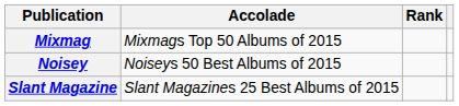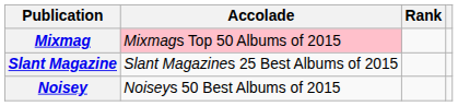 <table class="wikitable sortable plainrowheaders">
 <tr>
 <th scope="col">Publication</th>
 <th scope="col">Accolade</th>
 <th scope="col">Rank</th>
 <th scope="col" class="unsortable"></th>
 </tr>
 <tr>
 <th scope="row"><em><a href='#'>Mixmag</a></em></th>
-<td><em>Mixmag</em>s Top 50 Albums of 2015</td>
+<td style="background: pink;"><em>Mixmag</em>s Top 50 Albums of 2015</td>
+<td></td>
+<td></td>
+</tr>
+<tr>
+<th scope="row"><em><a href='#'>Slant Magazine</a></em></th>
+<td><em>Slant Magazine</em>s 25 Best Albums of 2015</td>
 <td></td>
 <td></td>
 </tr>
 <tr>
 <th scope="row"><em><a href='#'>Noisey</a></em></th>
 <td><em>Noisey</em>s 50 Best Albums of 2015</td>
 <td></td>
 <td></td>
 </tr>
-<tr>
-<th scope="row"><em><a href='#'>Slant Magazine</a></em></th>
-<td><em>Slant Magazine</em>s 25 Best Albums of 2015</td>
-<td></td>
-<td></td>
-</tr>
 </table>
